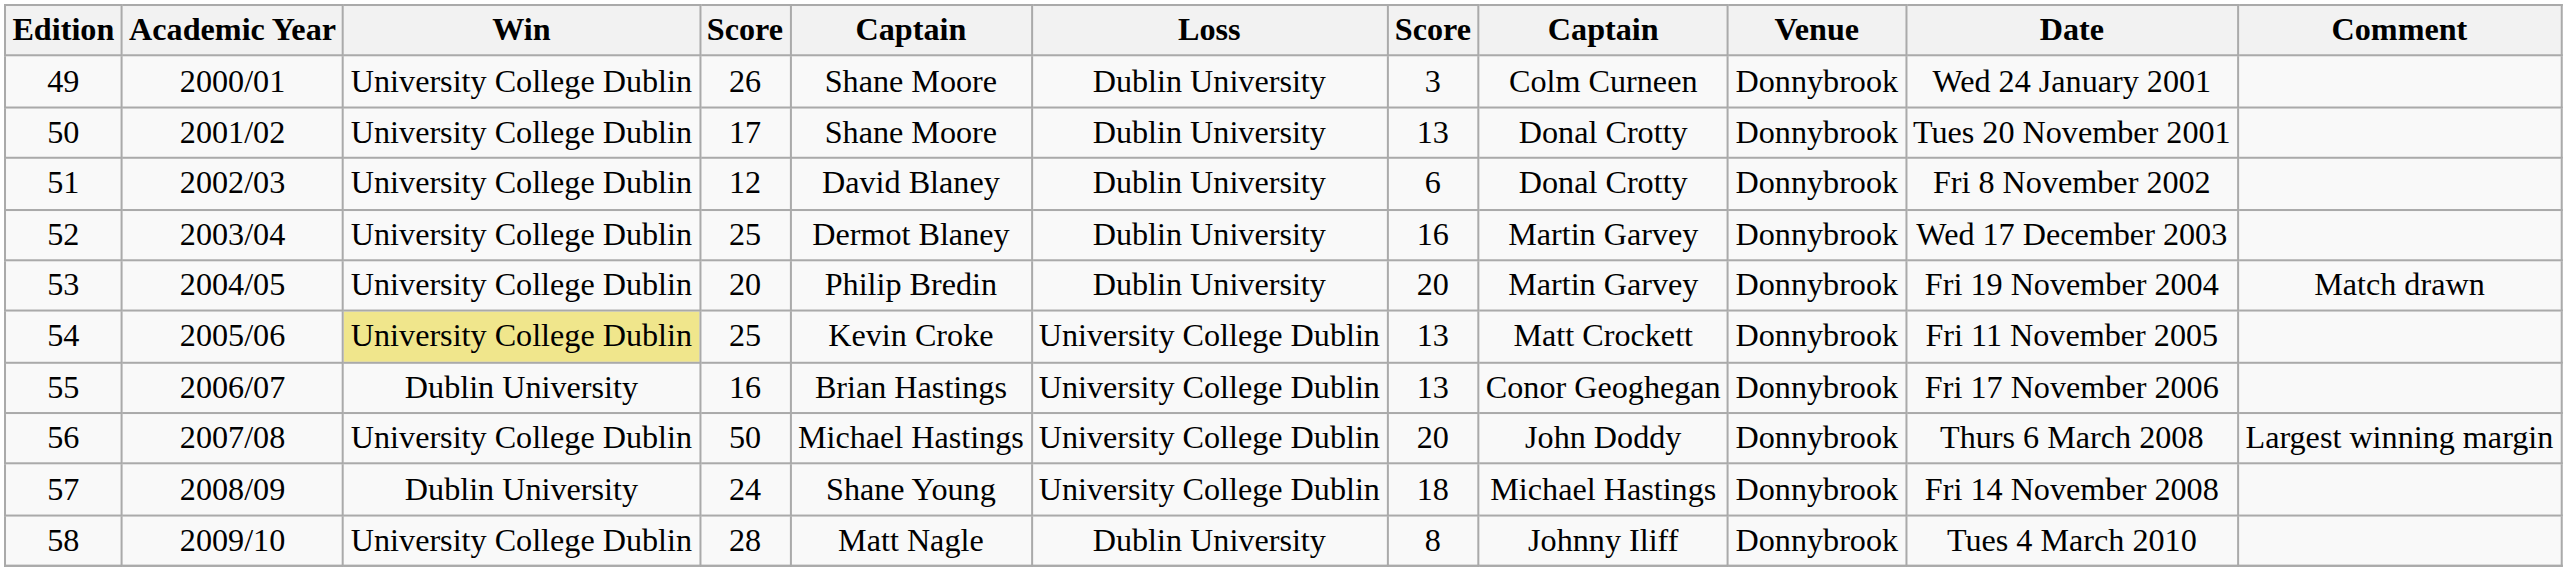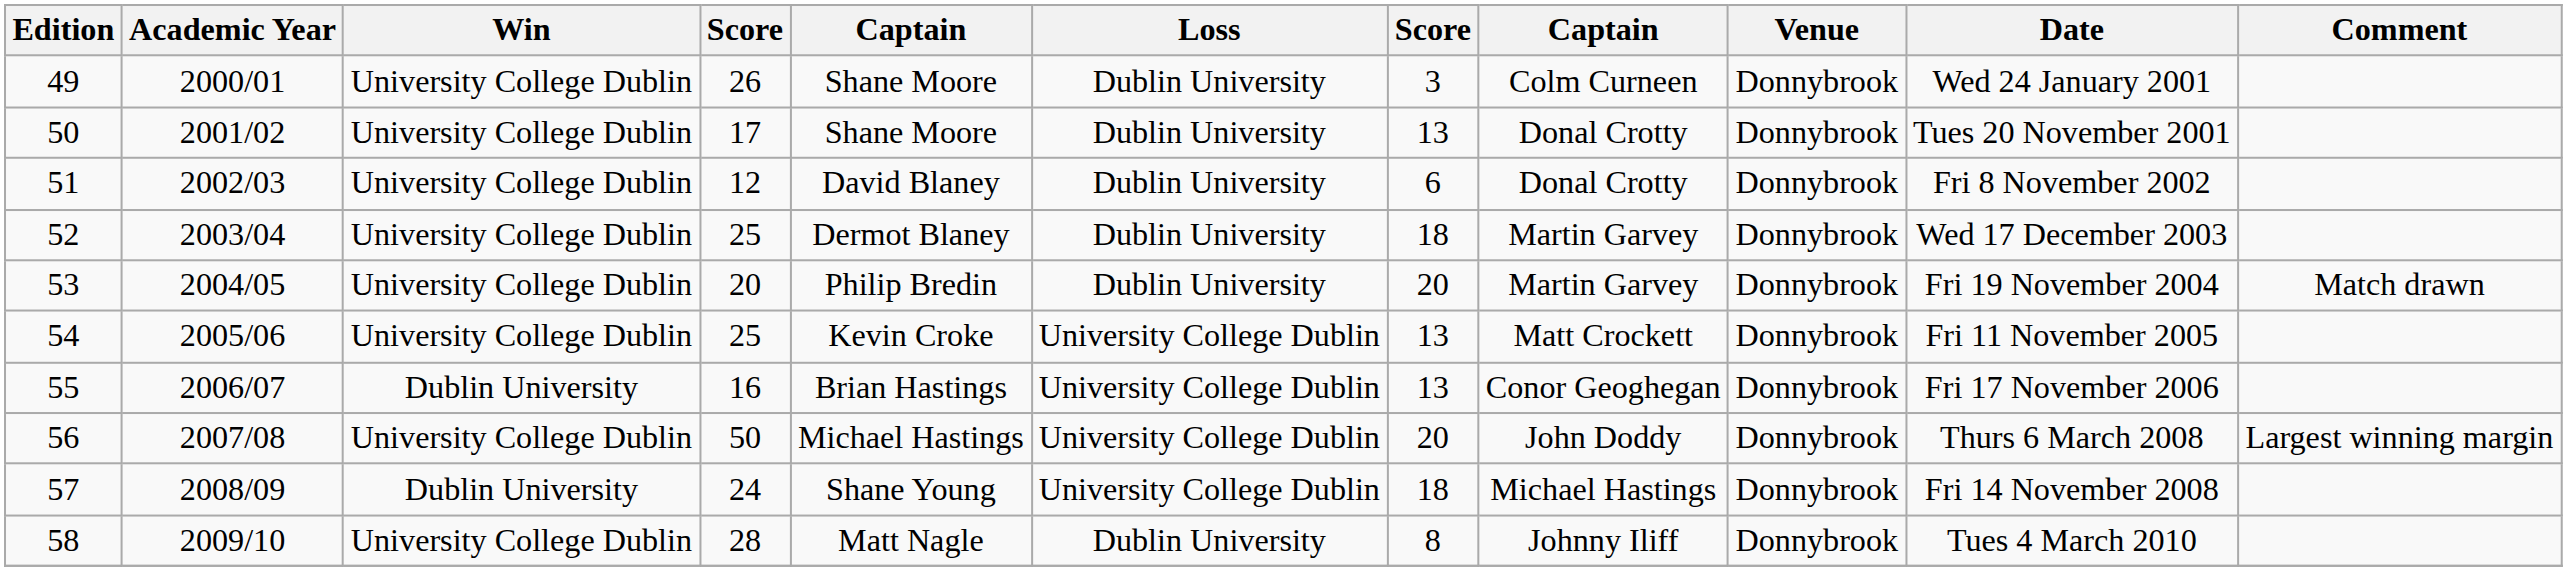 <table class="wikitable">
 <tr>
 <th>Edition</th>
 <th>Academic Year</th>
 <th>Win</th>
 <th>Score</th>
 <th>Captain</th>
 <th>Loss</th>
 <th>Score</th>
 <th>Captain</th>
 <th>Venue</th>
 <th>Date</th>
 <th>Comment</th>
 </tr>
 <tr align="center">
 <td>49</td>
 <td>2000/01</td>
 <td>University College Dublin</td>
 <td>26</td>
 <td>Shane Moore</td>
 <td>Dublin University</td>
 <td>3</td>
 <td>Colm Curneen</td>
 <td>Donnybrook</td>
 <td>Wed 24 January 2001</td>
 <td></td>
 </tr>
 <tr align="center">
 <td>50</td>
 <td>2001/02</td>
 <td>University College Dublin</td>
 <td>17</td>
 <td>Shane Moore</td>
 <td>Dublin University</td>
 <td>13</td>
 <td>Donal Crotty</td>
 <td>Donnybrook</td>
 <td>Tues 20 November 2001</td>
 <td></td>
 </tr>
 <tr align="center">
 <td>51</td>
 <td>2002/03</td>
 <td>University College Dublin</td>
 <td>12</td>
 <td>David Blaney</td>
 <td>Dublin University</td>
 <td>6</td>
 <td>Donal Crotty</td>
 <td>Donnybrook</td>
 <td>Fri 8 November 2002</td>
 <td></td>
 </tr>
 <tr align="center">
 <td>52</td>
 <td>2003/04</td>
 <td>University College Dublin</td>
 <td>25</td>
 <td>Dermot Blaney</td>
 <td>Dublin University</td>
-<td>16</td>
+<td>18</td>
 <td>Martin Garvey</td>
 <td>Donnybrook</td>
 <td>Wed 17 December 2003</td>
 <td></td>
 </tr>
 <tr align="center">
 <td>53</td>
 <td>2004/05</td>
 <td>University College Dublin</td>
 <td>20</td>
 <td>Philip Bredin</td>
 <td>Dublin University</td>
 <td>20</td>
 <td>Martin Garvey</td>
 <td>Donnybrook</td>
 <td>Fri 19 November 2004</td>
 <td>Match drawn</td>
 </tr>
 <tr align="center">
 <td>54</td>
 <td>2005/06</td>
-<td style="background: khaki;">University College Dublin</td>
+<td>University College Dublin</td>
 <td>25</td>
 <td>Kevin Croke</td>
 <td>University College Dublin</td>
 <td>13</td>
 <td>Matt Crockett</td>
 <td>Donnybrook</td>
 <td>Fri 11 November 2005</td>
 <td></td>
 </tr>
 <tr align="center">
 <td>55</td>
 <td>2006/07</td>
 <td>Dublin University</td>
 <td>16</td>
 <td>Brian Hastings</td>
 <td>University College Dublin</td>
 <td>13</td>
 <td>Conor Geoghegan</td>
 <td>Donnybrook</td>
 <td>Fri 17 November 2006</td>
 <td></td>
 </tr>
 <tr align="center">
 <td>56</td>
 <td>2007/08</td>
 <td>University College Dublin</td>
 <td>50</td>
 <td>Michael Hastings</td>
 <td>University College Dublin</td>
 <td>20</td>
 <td>John Doddy</td>
 <td>Donnybrook</td>
 <td>Thurs 6 March 2008</td>
 <td>Largest winning margin</td>
 </tr>
 <tr align="center">
 <td>57</td>
 <td>2008/09</td>
 <td>Dublin University</td>
 <td>24</td>
 <td>Shane Young</td>
 <td>University College Dublin</td>
 <td>18</td>
 <td>Michael Hastings</td>
 <td>Donnybrook</td>
 <td>Fri 14 November 2008</td>
 <td></td>
 </tr>
 <tr align="center">
 <td>58</td>
 <td>2009/10</td>
 <td>University College Dublin</td>
 <td>28</td>
 <td>Matt Nagle</td>
 <td>Dublin University</td>
 <td>8</td>
 <td>Johnny Iliff</td>
 <td>Donnybrook</td>
 <td>Tues 4 March 2010</td>
 <td></td>
 </tr>
 <tr align="center">
 </tr>
 </table>
